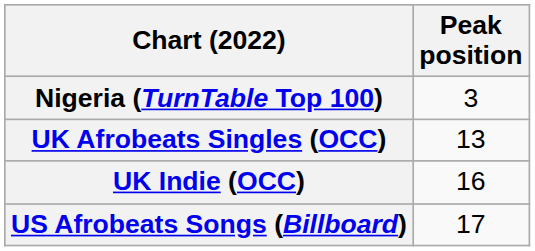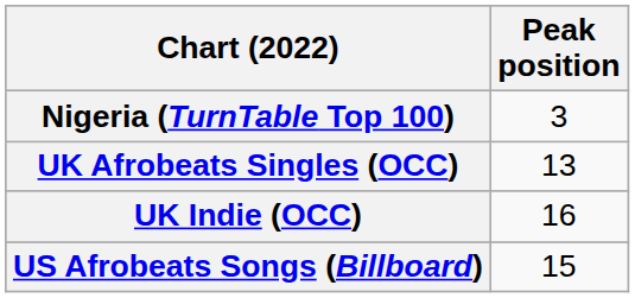 <table class="wikitable plainrowheaders sortable" style="text-align:center">
 <tr>
 <th scope="col">Chart (2022)</th>
 <th scope="col">Peak<br>position</th>
 </tr>
 <tr>
 <th scope="row">Nigeria (<a href='#'><em>TurnTable</em> Top 100</a>)</th>
 <td>3</td>
 </tr>
 <tr>
 <th scope="row"><a href='#'>UK Afrobeats Singles</a> (<a href='#'>OCC</a>)</th>
 <td>13</td>
 </tr>
 <tr>
 <th scope="row"><a href='#'>UK Indie</a> (<a href='#'>OCC</a>)</th>
 <td>16</td>
 </tr>
 <tr>
 <th scope="row"><a href='#'>US Afrobeats Songs</a> (<em><a href='#'>Billboard</a></em>)</th>
-<td>17</td>
+<td>15</td>
 </tr>
 </table>
